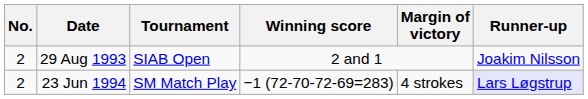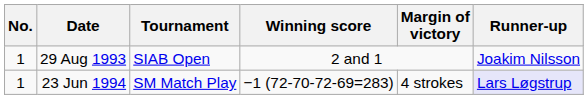 <table class="wikitable" style="font-size:95%;">
 <tr>
 <th>No.</th>
 <th>Date</th>
 <th>Tournament</th>
 <th>Winning score</th>
 <th>Margin of<br>victory</th>
 <th>Runner-up</th>
 </tr>
 <tr>
-<td align=center>2</td>
+<td align=center>1</td>
 <td align=right>29 Aug <a href='#'>1993</a></td>
 <td><a href='#'>SIAB Open</a></td>
 <td colspan=2 align=center>2 and 1</td>
 <td> <a href='#'>Joakim Nilsson</a></td>
 </tr>
 <tr>
-<td align=center>2</td>
+<td align=center>1</td>
 <td align=right>23 Jun <a href='#'>1994</a></td>
 <td><a href='#'>SM Match Play</a></td>
 <td>−1 (72-70-72-69=283)</td>
 <td>4 strokes</td>
 <td style="background: lavender;"> <a href='#'>Lars Løgstrup</a></td>
 </tr>
 </table>
